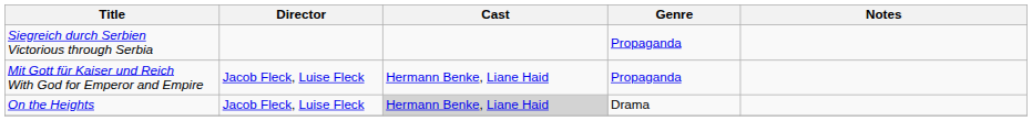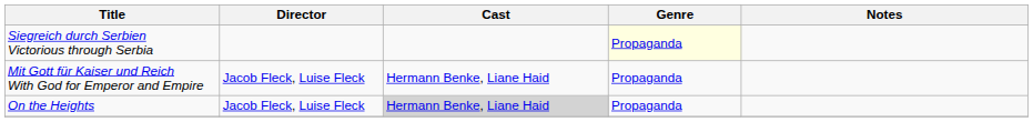 <table class="wikitable" width= "100%">
 <tr>
 <th width=21%>Title</th>
 <th width=16%>Director</th>
 <th width=22%>Cast</th>
 <th width=13%>Genre</th>
 <th width=28%>Notes</th>
 </tr>
 <tr>
 <td><em><a href='#'>Siegreich durch Serbien</a></em><br><em>Victorious through Serbia</em></td>
 <td></td>
 <td></td>
-<td><a href='#'>Propaganda</a></td>
+<td style="background: lightyellow;"><a href='#'>Propaganda</a></td>
 <td></td>
 </tr>
 <tr>
 <td><em><a href='#'>Mit Gott für Kaiser und Reich</a></em><br><em>With God for Emperor and Empire</em></td>
 <td><a href='#'>Jacob Fleck</a>, <a href='#'>Luise Fleck</a></td>
 <td><a href='#'>Hermann Benke</a>, <a href='#'>Liane Haid</a></td>
 <td><a href='#'>Propaganda</a></td>
 <td></td>
 </tr>
 <tr>
 <td><em><a href='#'>On the Heights</a></em></td>
 <td><a href='#'>Jacob Fleck</a>, <a href='#'>Luise Fleck</a></td>
 <td style="background: lightgrey;"><a href='#'>Hermann Benke</a>, <a href='#'>Liane Haid</a></td>
-<td>Drama</td>
+<td><a href='#'>Propaganda</a></td>
 <td></td>
 </tr>
 <tr>
 </tr>
 </table>
